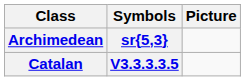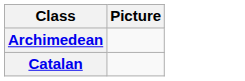 <table class=wikitable>
 <tr>
 <th>Class</th>
-<th>Symbols</th>
 <th>Picture</th>
 </tr>
 <tr align=center>
 <th><a href='#'>Archimedean</a></th>
-<th><a href='#'>sr{5,3}</a><br></th>
 <td></td>
 </tr>
 <tr align=center>
 <th><a href='#'>Catalan</a></th>
-<th><a href='#'>V3.3.3.3.5</a><br></th>
 <td></td>
 </tr>
 </table>
